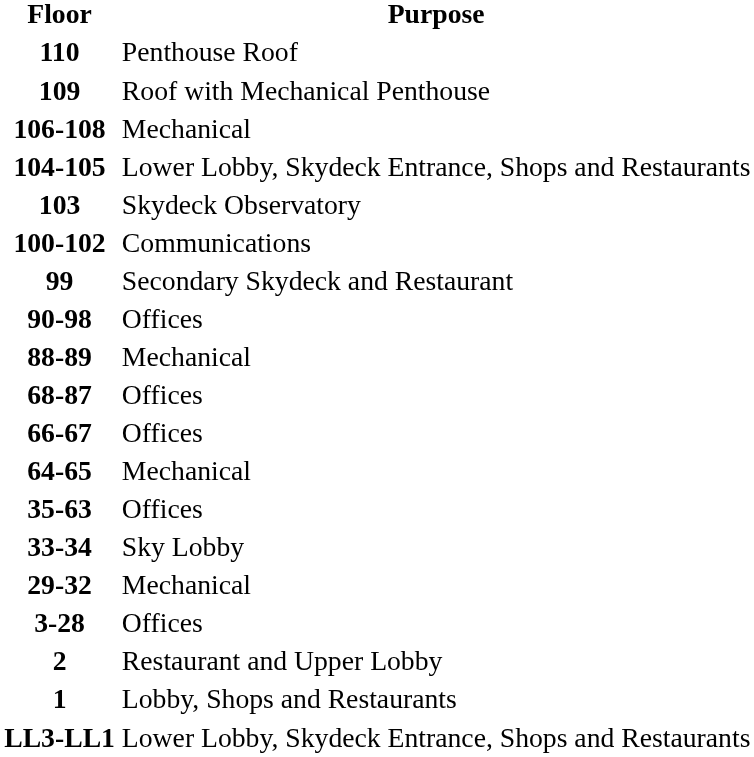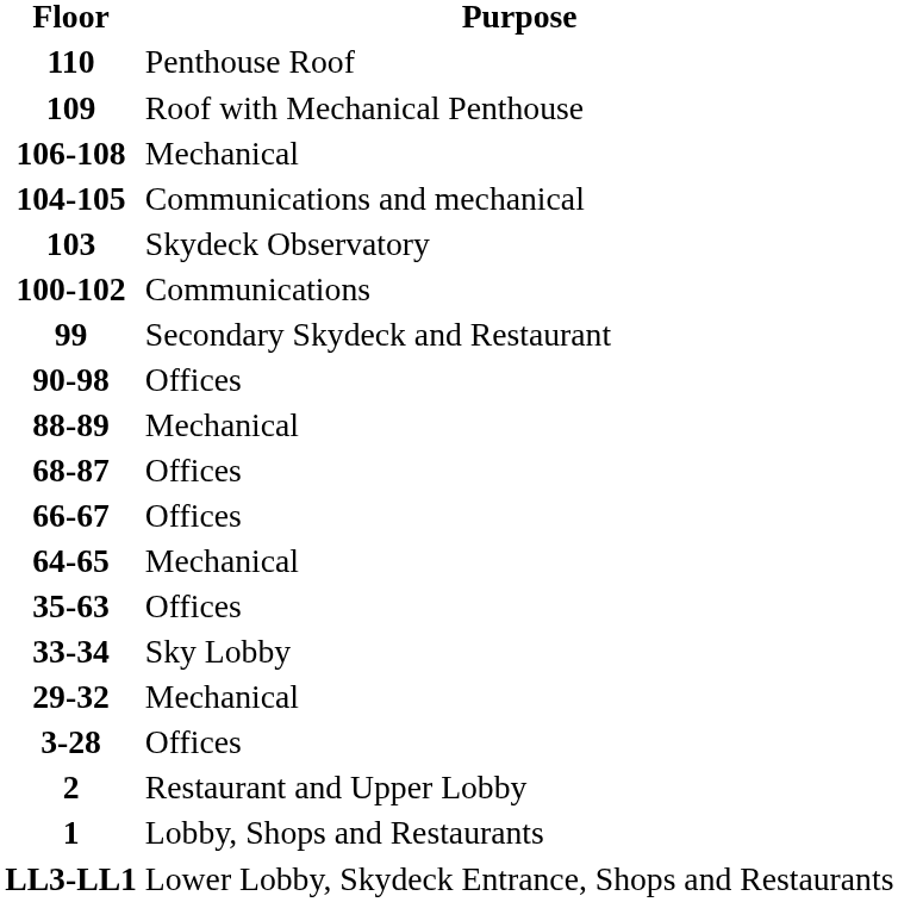 <table>
 <tr>
 <th scope="col">Floor</th>
 <th scope="col">Purpose</th>
 </tr>
 <tr>
 <th scope="row">110</th>
 <td>Penthouse Roof</td>
 </tr>
 <tr>
 <th scope="row">109</th>
 <td>Roof with Mechanical Penthouse</td>
 </tr>
 <tr>
 <th scope="row">106-108</th>
 <td>Mechanical</td>
 </tr>
 <tr>
 <th scope="row">104-105</th>
-<td>Lower Lobby, Skydeck Entrance, Shops and Restaurants</td>
+<td>Communications and mechanical</td>
 </tr>
 <tr>
 <th scope="row">103</th>
 <td>Skydeck Observatory</td>
 </tr>
 <tr>
 <th scope="row">100-102</th>
 <td>Communications</td>
 </tr>
 <tr>
 <th scope="row">99</th>
 <td>Secondary Skydeck and Restaurant</td>
 </tr>
 <tr>
 <th scope="row">90-98</th>
 <td>Offices</td>
 </tr>
 <tr>
 <th scope="row">88-89</th>
 <td>Mechanical</td>
 </tr>
 <tr>
 <th scope="row">68-87</th>
 <td>Offices</td>
 </tr>
 <tr>
 <th scope="row">66-67</th>
 <td>Offices</td>
 </tr>
 <tr>
 <th scope="row">64-65</th>
 <td>Mechanical</td>
 </tr>
 <tr>
 <th scope="row">35-63</th>
 <td>Offices</td>
 </tr>
 <tr>
 <th scope="row">33-34</th>
 <td>Sky Lobby</td>
 </tr>
 <tr>
 <th scope="row">29-32</th>
 <td>Mechanical</td>
 </tr>
 <tr>
 <th scope="row">3-28</th>
 <td>Offices</td>
 </tr>
 <tr>
 <th scope="row">2</th>
 <td>Restaurant and Upper Lobby</td>
 </tr>
 <tr>
 <th scope="row">1</th>
 <td>Lobby, Shops and Restaurants</td>
 </tr>
 <tr>
 <th scope="row">LL3-LL1</th>
 <td>Lower Lobby, Skydeck Entrance, Shops and Restaurants</td>
 </tr>
 </table>
